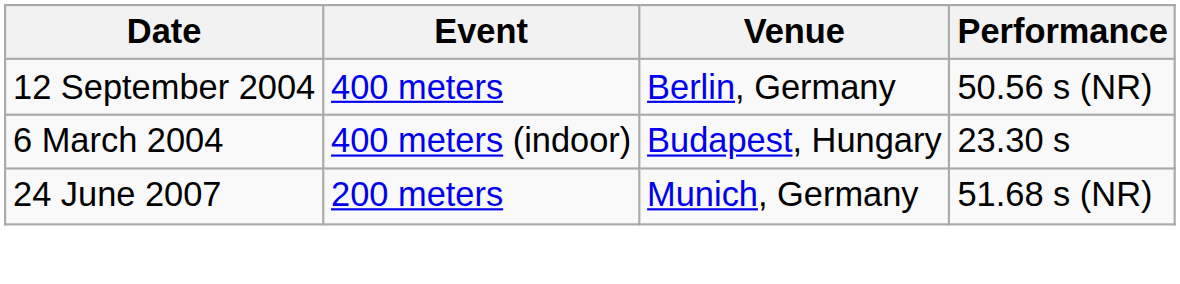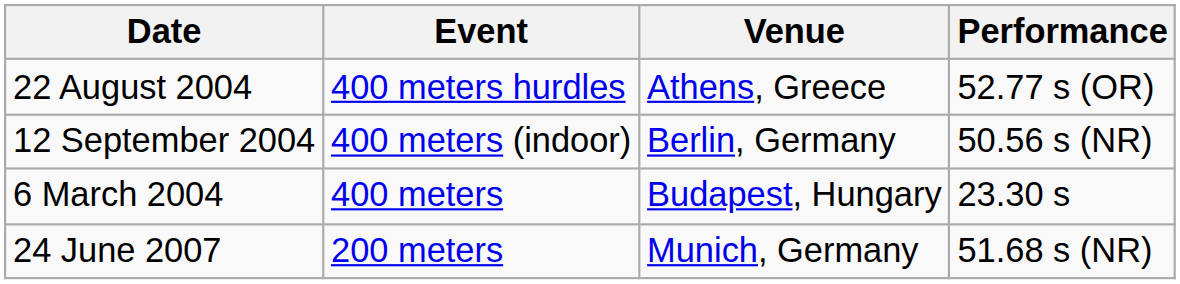 <table class=wikitable>
 <tr>
 <th>Date</th>
 <th>Event</th>
 <th>Venue</th>
 <th>Performance</th>
 </tr>
 <tr>
+<td>22 August 2004</td>
+<td><a href='#'>400 meters hurdles</a></td>
+<td><a href='#'>Athens</a>, Greece</td>
+<td>52.77 s (OR)</td>
+</tr>
+<tr>
 <td>12 September 2004</td>
-<td><a href='#'>400 meters</a></td>
+<td><a href='#'>400 meters</a> (indoor)</td>
 <td><a href='#'>Berlin</a>, Germany</td>
 <td>50.56 s (NR)</td>
 </tr>
 <tr>
 <td>6 March 2004</td>
-<td><a href='#'>400 meters</a> (indoor)</td>
+<td><a href='#'>400 meters</a></td>
 <td><a href='#'>Budapest</a>, Hungary</td>
 <td>23.30 s </td>
 </tr>
 <tr>
 <td>24 June 2007</td>
 <td><a href='#'>200 meters</a></td>
 <td><a href='#'>Munich</a>, Germany</td>
 <td>51.68 s (NR)</td>
 </tr>
 </table>
